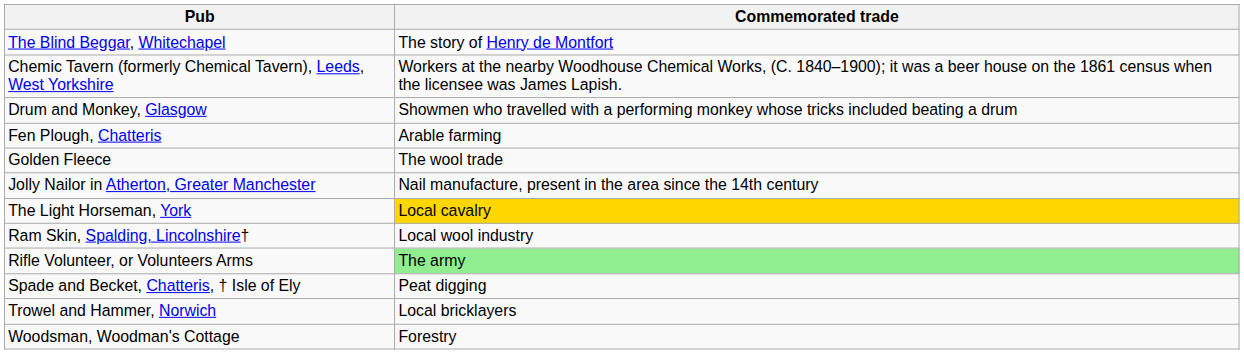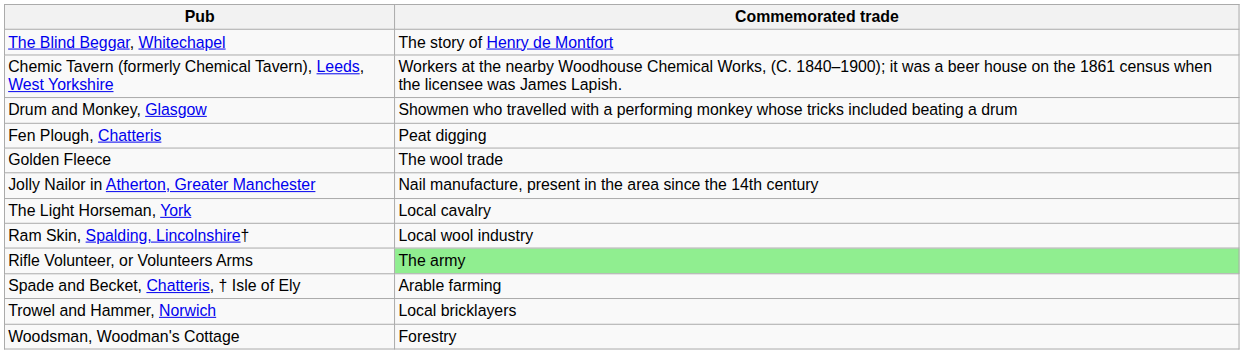 <table class="wikitable">
 <tr>
 <th>Pub</th>
 <th>Commemorated trade</th>
 </tr>
 <tr>
 <td><a href='#'>The Blind Beggar</a>, <a href='#'>Whitechapel</a></td>
 <td>The story of <a href='#'>Henry de Montfort</a></td>
 </tr>
 <tr>
 <td>Chemic Tavern (formerly Chemical Tavern), <a href='#'>Leeds</a>, <a href='#'>West Yorkshire</a></td>
 <td>Workers at the nearby Woodhouse Chemical Works, (C. 1840–1900); it was a beer house on the 1861 census when the licensee was James Lapish.</td>
 </tr>
 <tr>
 <td>Drum and Monkey, <a href='#'>Glasgow</a></td>
 <td>Showmen who travelled with a performing monkey whose tricks included beating a drum</td>
 </tr>
 <tr>
 <td>Fen Plough, <a href='#'>Chatteris</a></td>
-<td>Arable farming</td>
+<td>Peat digging</td>
 </tr>
 <tr>
 <td>Golden Fleece</td>
 <td>The wool trade</td>
 </tr>
 <tr>
 <td>Jolly Nailor in <a href='#'>Atherton, Greater Manchester</a></td>
 <td>Nail manufacture, present in the area since the 14th century</td>
 </tr>
 <tr>
 <td>The Light Horseman, <a href='#'>York</a></td>
-<td style="background: gold;">Local cavalry</td>
+<td>Local cavalry</td>
 </tr>
 <tr>
 <td>Ram Skin, <a href='#'>Spalding, Lincolnshire</a>†</td>
 <td>Local wool industry</td>
 </tr>
 <tr>
 <td>Rifle Volunteer, or Volunteers Arms</td>
 <td style="background: lightgreen;">The army</td>
 </tr>
 <tr>
 <td>Spade and Becket, <a href='#'>Chatteris</a>, † Isle of Ely</td>
-<td>Peat digging</td>
+<td>Arable farming</td>
 </tr>
 <tr>
 <td>Trowel and Hammer, <a href='#'>Norwich</a></td>
 <td>Local bricklayers</td>
 </tr>
 <tr>
 <td>Woodsman, Woodman's Cottage</td>
 <td>Forestry</td>
 </tr>
 </table>
